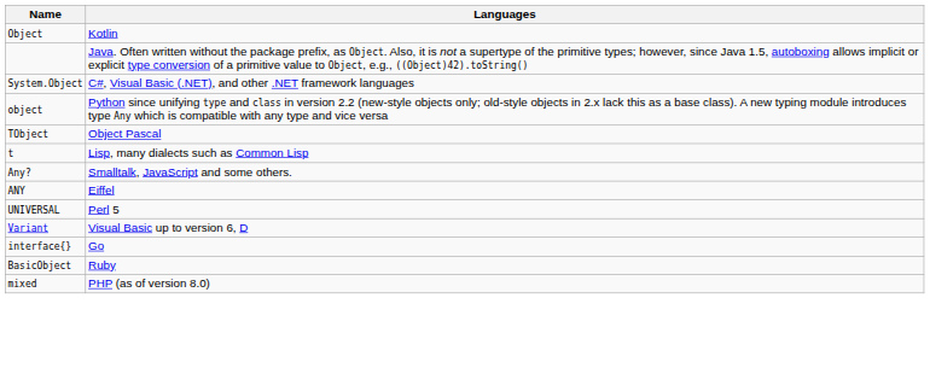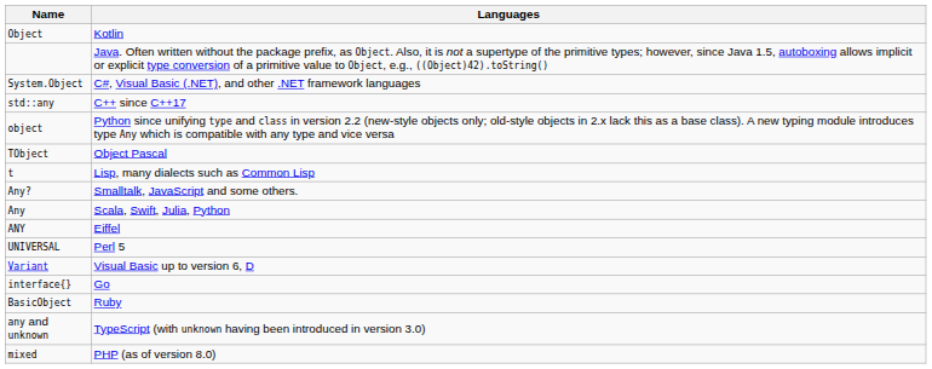 <table class="wikitable sortable">
 <tr>
 <th>Name</th>
 <th>Languages</th>
 </tr>
 <tr>
 <td><code>Object</code></td>
 <td><a href='#'>Kotlin</a></td>
 </tr>
 <tr>
 <td></td>
 <td><a href='#'>Java</a>. Often written without the package prefix, as <code>Object</code>. Also, it is <em>not</em> a supertype of the primitive types; however, since Java 1.5, <a href='#'>autoboxing</a> allows implicit or explicit <a href='#'>type conversion</a> of a primitive value to <code>Object</code>, e.g., <code>((Object)42).toString()</code></td>
 </tr>
 <tr>
 <td><code>System.Object</code></td>
 <td><a href='#'>C#</a>, <a href='#'>Visual Basic (.NET)</a>, and other <a href='#'>.NET</a> framework languages</td>
 </tr>
 <tr>
+<td><code>std::any</code></td>
+<td><a href='#'>C++</a> since <a href='#'>C++17</a></td>
+</tr>
+<tr>
 <td><code>object</code></td>
 <td><a href='#'>Python</a> since unifying <code>type</code> and <code>class</code> in version 2.2 (new-style objects only; old-style objects in 2.x lack this as a base class). A new typing module introduces type <code>Any</code> which is compatible with any type and vice versa</td>
 </tr>
 <tr>
 <td><code>TObject</code></td>
 <td><a href='#'>Object Pascal</a></td>
 </tr>
 <tr>
 <td><code>t</code></td>
 <td><a href='#'>Lisp</a>, many dialects such as <a href='#'>Common Lisp</a></td>
 </tr>
 <tr>
 <td><code>Any?</code></td>
 <td><a href='#'>Smalltalk</a>, <a href='#'>JavaScript</a> and some others.</td>
+</tr>
+<tr>
+<td><code>Any</code></td>
+<td><a href='#'>Scala</a>, <a href='#'>Swift</a>, <a href='#'>Julia</a>, <a href='#'>Python</a></td>
 </tr>
 <tr>
 <td><code>ANY</code></td>
 <td><a href='#'>Eiffel</a></td>
 </tr>
 <tr>
 <td><code>UNIVERSAL</code></td>
 <td><a href='#'>Perl</a> 5</td>
 </tr>
 <tr>
 <td><code><a href='#'>Variant</a></code></td>
 <td><a href='#'>Visual Basic</a> up to version 6, <a href='#'>D</a></td>
 </tr>
 <tr>
 <td><code>interface{}</code></td>
 <td><a href='#'>Go</a></td>
 </tr>
 <tr>
 <td><code>BasicObject</code></td>
 <td><a href='#'>Ruby</a></td>
 </tr>
 <tr>
+<td><code>any</code> and <code>unknown</code></td>
+<td><a href='#'>TypeScript</a> (with <code>unknown</code> having been introduced in version 3.0)</td>
+</tr>
+<tr>
 <td><code>mixed</code></td>
 <td><a href='#'>PHP</a> (as of version 8.0)</td>
 </tr>
 </table>
